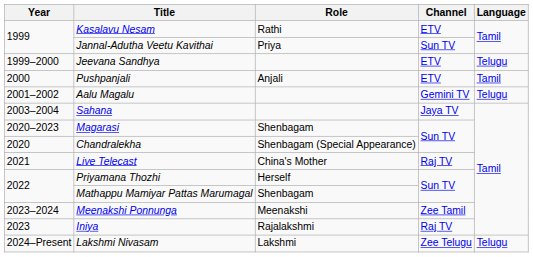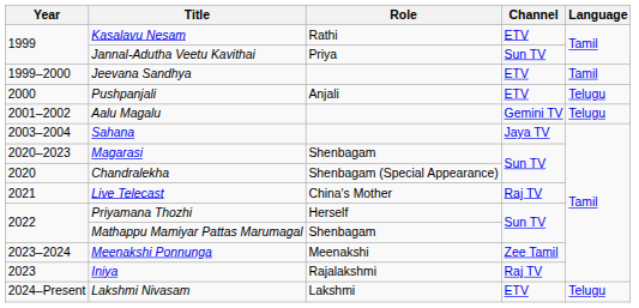 <table class="wikitable">
 <tr>
 <th>Year</th>
 <th>Title</th>
 <th>Role</th>
 <th>Channel</th>
 <th>Language</th>
 </tr>
 <tr>
 <td rowspan="2">1999</td>
 <td><em><a href='#'>Kasalavu Nesam</a></em></td>
 <td>Rathi</td>
 <td><a href='#'>ETV</a></td>
 <td rowspan="2"><a href='#'>Tamil</a></td>
 </tr>
 <tr>
 <td><em>Jannal-Adutha Veetu Kavithai</em></td>
 <td>Priya</td>
 <td><a href='#'>Sun TV</a></td>
 </tr>
 <tr>
 <td>1999–2000</td>
 <td><em>Jeevana Sandhya</em></td>
 <td></td>
 <td><a href='#'>ETV</a></td>
-<td><a href='#'>Telugu</a></td>
+<td><a href='#'>Tamil</a></td>
 </tr>
 <tr>
 <td>2000</td>
 <td><em>Pushpanjali</em></td>
 <td>Anjali</td>
 <td><a href='#'>ETV</a></td>
-<td><a href='#'>Tamil</a></td>
+<td><a href='#'>Telugu</a></td>
 </tr>
 <tr>
 <td>2001–2002</td>
 <td><em>Aalu Magalu</em></td>
 <td></td>
 <td><a href='#'>Gemini TV</a></td>
 <td><a href='#'>Telugu</a></td>
 </tr>
 <tr>
 <td>2003–2004</td>
 <td><em><a href='#'>Sahana</a></em></td>
 <td></td>
 <td><a href='#'>Jaya TV</a></td>
 <td rowspan="8"><a href='#'>Tamil</a></td>
 </tr>
 <tr>
 <td>2020–2023</td>
 <td><em><a href='#'>Magarasi</a></em></td>
 <td>Shenbagam</td>
 <td rowspan="2"><a href='#'>Sun TV</a></td>
 </tr>
 <tr>
 <td>2020</td>
 <td><em>Chandralekha</em></td>
 <td>Shenbagam (Special Appearance)</td>
 </tr>
 <tr>
 <td>2021</td>
 <td><em><a href='#'>Live Telecast</a></em></td>
 <td>China's Mother</td>
 <td><a href='#'>Raj TV</a></td>
 </tr>
 <tr>
 <td rowspan="2">2022</td>
 <td><em>Priyamana Thozhi</em></td>
 <td>Herself</td>
 <td rowspan="2"><a href='#'>Sun TV</a></td>
 </tr>
 <tr>
 <td><em>Mathappu Mamiyar Pattas Marumagal</em></td>
 <td>Shenbagam</td>
 </tr>
 <tr>
 <td>2023–2024</td>
 <td><em><a href='#'>Meenakshi Ponnunga</a></em></td>
 <td>Meenakshi</td>
 <td><a href='#'>Zee Tamil</a></td>
 </tr>
 <tr>
 <td>2023</td>
 <td><em><a href='#'>Iniya</a></em></td>
 <td>Rajalakshmi</td>
 <td><a href='#'>Raj TV</a></td>
 </tr>
 <tr>
 <td>2024–Present</td>
 <td><em>Lakshmi Nivasam</em></td>
 <td>Lakshmi</td>
-<td><a href='#'>Zee Telugu</a></td>
+<td><a href='#'>ETV</a></td>
 <td><a href='#'>Telugu</a></td>
 </tr>
 </table>
